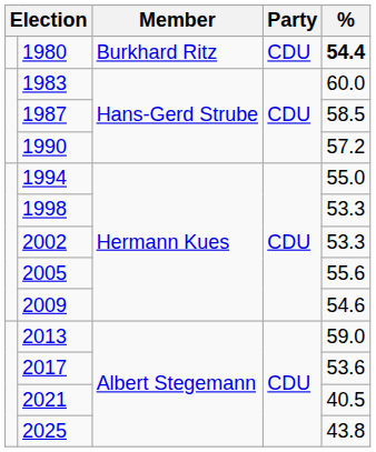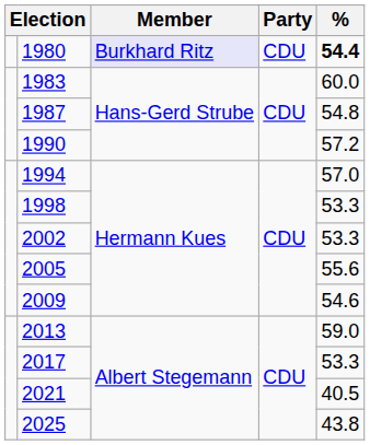 <table class=wikitable>
 <tr>
 <th colspan=2>Election</th>
 <th>Member</th>
 <th>Party</th>
 <th>%</th>
 </tr>
 <tr>
 <td bgcolor=></td>
 <td><a href='#'>1980</a></td>
-<td><a href='#'>Burkhard Ritz</a></td>
+<td style="background: lavender;"><a href='#'>Burkhard Ritz</a></td>
 <td><a href='#'>CDU</a></td>
 <td align=right><strong>54.4</strong></td>
 </tr>
 <tr>
 <td rowspan=3 bgcolor=></td>
 <td><a href='#'>1983</a></td>
 <td rowspan=3><a href='#'>Hans-Gerd Strube</a></td>
 <td rowspan=3><a href='#'>CDU</a></td>
 <td align=right>60.0</td>
 </tr>
 <tr>
 <td><a href='#'>1987</a></td>
-<td align=right>58.5</td>
+<td align=right>54.8</td>
 </tr>
 <tr>
 <td><a href='#'>1990</a></td>
 <td align=right>57.2</td>
 </tr>
 <tr>
 <td rowspan=5 bgcolor=></td>
 <td><a href='#'>1994</a></td>
 <td rowspan=5><a href='#'>Hermann Kues</a></td>
 <td rowspan=5><a href='#'>CDU</a></td>
-<td align=right>55.0</td>
+<td align=right>57.0</td>
 </tr>
 <tr>
 <td><a href='#'>1998</a></td>
 <td align=right>53.3</td>
 </tr>
 <tr>
 <td><a href='#'>2002</a></td>
 <td align=right>53.3</td>
 </tr>
 <tr>
 <td><a href='#'>2005</a></td>
 <td align=right>55.6</td>
 </tr>
 <tr>
 <td><a href='#'>2009</a></td>
 <td align=right>54.6</td>
 </tr>
 <tr>
 <td rowspan=4 bgcolor=></td>
 <td><a href='#'>2013</a></td>
 <td rowspan=4><a href='#'>Albert Stegemann</a></td>
 <td rowspan=4><a href='#'>CDU</a></td>
 <td align=right>59.0</td>
 </tr>
 <tr>
 <td><a href='#'>2017</a></td>
-<td align=right>53.6</td>
+<td align=right>53.3</td>
 </tr>
 <tr>
 <td><a href='#'>2021</a></td>
 <td align=right>40.5</td>
 </tr>
 <tr>
 <td><a href='#'>2025</a></td>
 <td align=right>43.8</td>
 </tr>
 </table>
